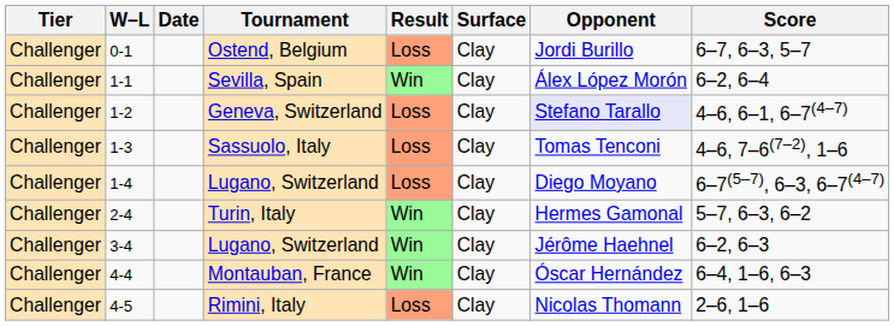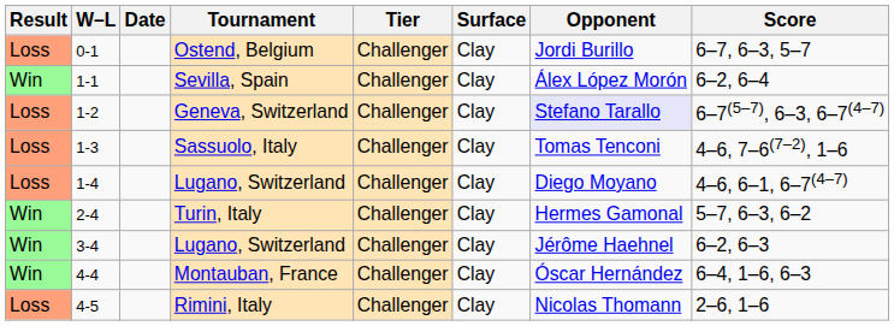 <table class="sortable wikitable">
 <tr>
-<th>Tier</th>
+<th>Result</th>
 <th class="unsortable">W–L</th>
 <th>Date</th>
 <th>Tournament</th>
-<th>Result</th>
+<th>Tier</th>
 <th>Surface</th>
 <th>Opponent</th>
 <th class="unsortable">Score</th>
 </tr>
 <tr>
-<td style="background:moccasin;">Challenger</td>
+<td style="background:#ffa07a;">Loss</td>
 <td><small>0-1</small></td>
 <td></td>
 <td style="background:moccasin;"><a href='#'>Ostend</a>, Belgium</td>
-<td style="background:#ffa07a;">Loss</td>
+<td style="background:moccasin;">Challenger</td>
 <td>Clay</td>
 <td> <a href='#'>Jordi Burillo</a></td>
 <td>6–7, 6–3, 5–7</td>
 </tr>
 <tr>
-<td style="background:moccasin;">Challenger</td>
+<td style="background:#98fb98;">Win</td>
 <td><small>1-1</small></td>
 <td></td>
 <td style="background:moccasin;"><a href='#'>Sevilla</a>, Spain</td>
-<td style="background:#98fb98;">Win</td>
+<td style="background:moccasin;">Challenger</td>
 <td>Clay</td>
 <td> <a href='#'>Álex López Morón</a></td>
 <td>6–2, 6–4</td>
 </tr>
 <tr>
-<td style="background:moccasin;">Challenger</td>
+<td style="background:#ffa07a;">Loss</td>
 <td><small>1-2</small></td>
 <td></td>
 <td style="background:moccasin;"><a href='#'>Geneva</a>, Switzerland</td>
-<td style="background:#ffa07a;">Loss</td>
+<td style="background:moccasin;">Challenger</td>
 <td>Clay</td>
 <td style="background: lavender;"> <a href='#'>Stefano Tarallo</a></td>
-<td>4–6, 6–1, 6–7<sup>(4–7)</sup></td>
+<td>6–7<sup>(5–7)</sup>, 6–3, 6–7<sup>(4–7)</sup></td>
 </tr>
 <tr>
-<td style="background:moccasin;">Challenger</td>
+<td style="background:#ffa07a;">Loss</td>
 <td><small>1-3</small></td>
 <td></td>
 <td style="background:moccasin;"><a href='#'>Sassuolo</a>, Italy</td>
-<td style="background:#ffa07a;">Loss</td>
+<td style="background:moccasin;">Challenger</td>
 <td>Clay</td>
 <td> <a href='#'>Tomas Tenconi</a></td>
 <td>4–6, 7–6<sup>(7–2)</sup>, 1–6</td>
 </tr>
 <tr>
-<td style="background:moccasin;">Challenger</td>
+<td style="background:#ffa07a;">Loss</td>
 <td><small>1-4</small></td>
 <td></td>
 <td style="background:moccasin;"><a href='#'>Lugano</a>, Switzerland</td>
-<td style="background:#ffa07a;">Loss</td>
+<td style="background:moccasin;">Challenger</td>
 <td>Clay</td>
 <td> <a href='#'>Diego Moyano</a></td>
-<td>6–7<sup>(5–7)</sup>, 6–3, 6–7<sup>(4–7)</sup></td>
+<td>4–6, 6–1, 6–7<sup>(4–7)</sup></td>
 </tr>
 <tr>
-<td style="background:moccasin;">Challenger</td>
+<td style="background:#98fb98;">Win</td>
 <td><small>2-4</small></td>
 <td></td>
 <td style="background:moccasin;"><a href='#'>Turin</a>, Italy</td>
-<td style="background:#98fb98;">Win</td>
+<td style="background:moccasin;">Challenger</td>
 <td>Clay</td>
 <td> <a href='#'>Hermes Gamonal</a></td>
 <td>5–7, 6–3, 6–2</td>
 </tr>
 <tr>
-<td style="background:moccasin;">Challenger</td>
+<td style="background:#98fb98;">Win</td>
 <td><small>3-4</small></td>
 <td></td>
 <td style="background:moccasin;"><a href='#'>Lugano</a>, Switzerland</td>
-<td style="background:#98fb98;">Win</td>
+<td style="background:moccasin;">Challenger</td>
 <td>Clay</td>
 <td> <a href='#'>Jérôme Haehnel</a></td>
 <td>6–2, 6–3</td>
 </tr>
 <tr>
-<td style="background:moccasin;">Challenger</td>
+<td style="background:#98fb98;">Win</td>
 <td><small>4-4</small></td>
 <td></td>
 <td style="background:moccasin;"><a href='#'>Montauban</a>, France</td>
-<td style="background:#98fb98;">Win</td>
+<td style="background:moccasin;">Challenger</td>
 <td>Clay</td>
 <td> <a href='#'>Óscar Hernández</a></td>
 <td>6–4, 1–6, 6–3</td>
 </tr>
 <tr>
-<td style="background:moccasin;">Challenger</td>
+<td style="background:#ffa07a;">Loss</td>
 <td><small>4-5</small></td>
 <td></td>
 <td style="background:moccasin;"><a href='#'>Rimini</a>, Italy</td>
-<td style="background:#ffa07a;">Loss</td>
+<td style="background:moccasin;">Challenger</td>
 <td>Clay</td>
 <td> <a href='#'>Nicolas Thomann</a></td>
 <td>2–6, 1–6</td>
 </tr>
 </table>
